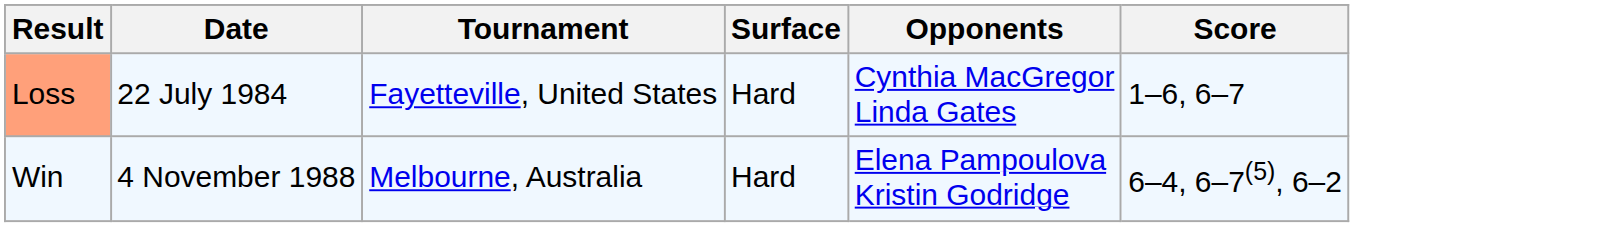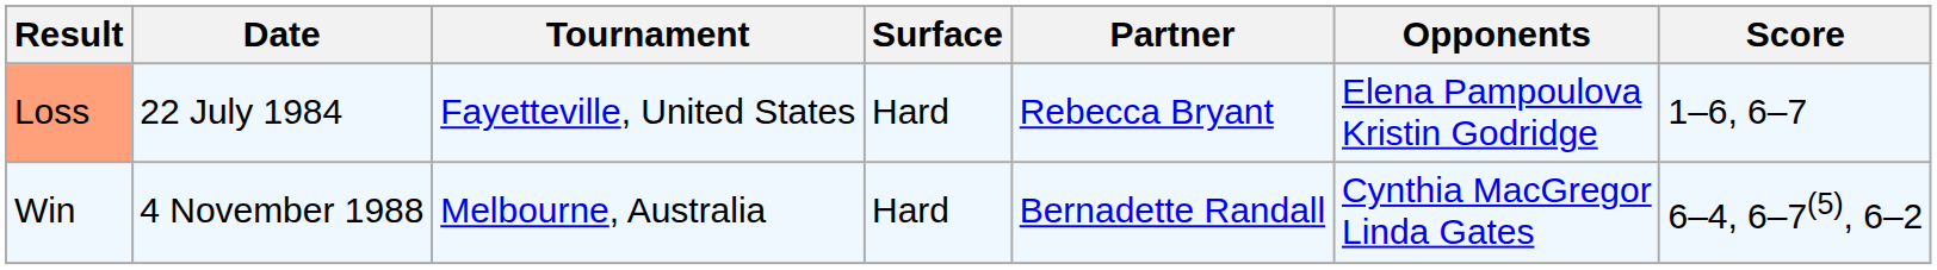 <table class="sortable wikitable" style=font-size:97%>
 <tr>
 <th>Result</th>
 <th>Date</th>
 <th>Tournament</th>
 <th>Surface</th>
+<th>Partner</th>
 <th>Opponents</th>
 <th>Score</th>
 </tr>
 <tr bgcolor="#f0f8ff">
 <td style="background:#ffa07a;">Loss</td>
 <td>22 July 1984</td>
 <td><a href='#'>Fayetteville</a>, United States</td>
 <td>Hard</td>
-<td> <a href='#'>Cynthia MacGregor</a> <br>  <a href='#'>Linda Gates</a></td>
+<td> <a href='#'>Rebecca Bryant</a></td>
+<td> <a href='#'>Elena Pampoulova</a><br> <a href='#'>Kristin Godridge</a></td>
 <td>1–6, 6–7</td>
 </tr>
 <tr bgcolor="#f0f8ff">
 <td bstyle="background:#98fb98;">Win</td>
 <td>4 November 1988</td>
 <td><a href='#'>Melbourne</a>, Australia</td>
 <td>Hard</td>
-<td> <a href='#'>Elena Pampoulova</a><br> <a href='#'>Kristin Godridge</a></td>
+<td> <a href='#'>Bernadette Randall</a></td>
+<td> <a href='#'>Cynthia MacGregor</a> <br>  <a href='#'>Linda Gates</a></td>
 <td>6–4, 6–7<sup>(5)</sup>, 6–2</td>
 </tr>
 </table>
